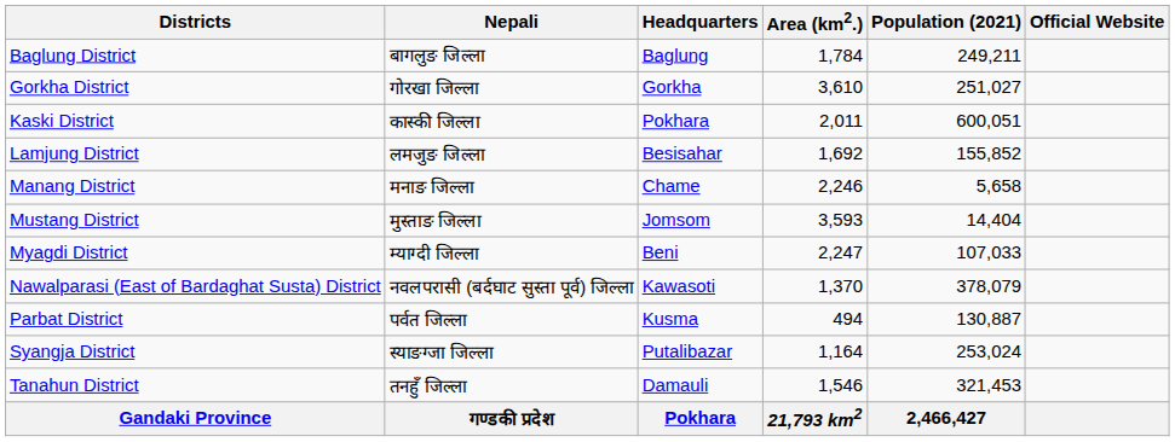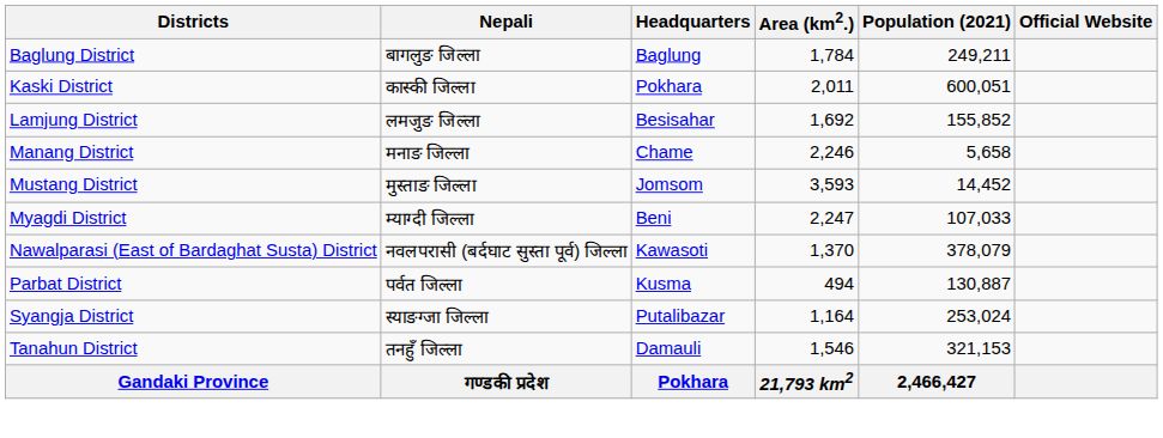 <table class="wikitable sortable static-row-numbers static-row-header-text">
 <tr style="text-align:center;">
 <th>Districts</th>
 <th>Nepali</th>
 <th>Headquarters</th>
 <th>Area (km<sup>2</sup>.)</th>
 <th>Population (2021)</th>
 <th>Official Website</th>
 </tr>
 <tr>
 <td><a href='#'>Baglung District</a></td>
 <td>बागलुङ जिल्ला</td>
 <td><a href='#'>Baglung</a></td>
 <td align=right>1,784</td>
 <td align=right>249,211</td>
-<td></td>
-</tr>
-<tr>
-<td><a href='#'>Gorkha District</a></td>
-<td>गोरखा जिल्ला</td>
-<td><a href='#'>Gorkha</a></td>
-<td align=right>3,610</td>
-<td align=right>251,027</td>
 <td></td>
 </tr>
 <tr>
 <td><a href='#'>Kaski District</a></td>
 <td>कास्की जिल्ला</td>
 <td><a href='#'>Pokhara</a></td>
 <td align=right>2,011</td>
 <td align=right>600,051</td>
 <td></td>
 </tr>
 <tr>
 <td><a href='#'>Lamjung District</a></td>
 <td>लमजुङ जिल्ला</td>
 <td><a href='#'>Besisahar</a></td>
 <td align=right>1,692</td>
 <td align=right>155,852</td>
 <td></td>
 </tr>
 <tr>
 <td><a href='#'>Manang District</a></td>
 <td>मनाङ जिल्ला</td>
 <td><a href='#'>Chame</a></td>
 <td align=right>2,246</td>
 <td align=right>5,658</td>
 <td></td>
 </tr>
 <tr>
 <td><a href='#'>Mustang District</a></td>
 <td>मुस्ताङ जिल्ला</td>
 <td><a href='#'>Jomsom</a></td>
 <td align=right>3,593</td>
-<td align=right>14,404</td>
+<td align=right>14,452</td>
 <td></td>
 </tr>
 <tr>
 <td><a href='#'>Myagdi District</a></td>
 <td>म्याग्दी जिल्ला</td>
 <td><a href='#'>Beni</a></td>
 <td align=right>2,247</td>
 <td align=right>107,033</td>
 <td></td>
 </tr>
 <tr>
 <td><a href='#'>Nawalparasi (East of Bardaghat Susta) District</a></td>
 <td>नवलपरासी (बर्दघाट सुस्ता पूर्व) जिल्ला</td>
 <td><a href='#'>Kawasoti</a></td>
 <td align=right>1,370</td>
 <td align=right>378,079</td>
 <td></td>
 </tr>
 <tr>
 <td><a href='#'>Parbat District</a></td>
 <td>पर्वत जिल्ला</td>
 <td><a href='#'>Kusma</a></td>
 <td align=right>494</td>
 <td align=right>130,887</td>
 <td></td>
 </tr>
 <tr>
 <td><a href='#'>Syangja District</a></td>
 <td>स्याङग्जा जिल्ला</td>
 <td><a href='#'>Putalibazar</a></td>
 <td align=right>1,164</td>
 <td align=right>253,024</td>
 <td></td>
 </tr>
 <tr>
 <td><a href='#'>Tanahun District</a></td>
 <td>तनहुँ जिल्ला</td>
 <td><a href='#'>Damauli</a></td>
 <td align=right>1,546</td>
-<td align=right>321,453</td>
+<td align=right>321,153</td>
 <td></td>
 </tr>
 <tr>
 <th><strong><a href='#'>Gandaki Province</a></strong></th>
 <th><strong>गण्डकी प्रदेश</strong></th>
 <th><strong><a href='#'>Pokhara</a></strong></th>
 <th><strong><em>21,793<strong> km<sup>2</sup><em></th>
 <th></strong>2,466,427<strong></th>
 <th></th>
 </tr>
 </table>
